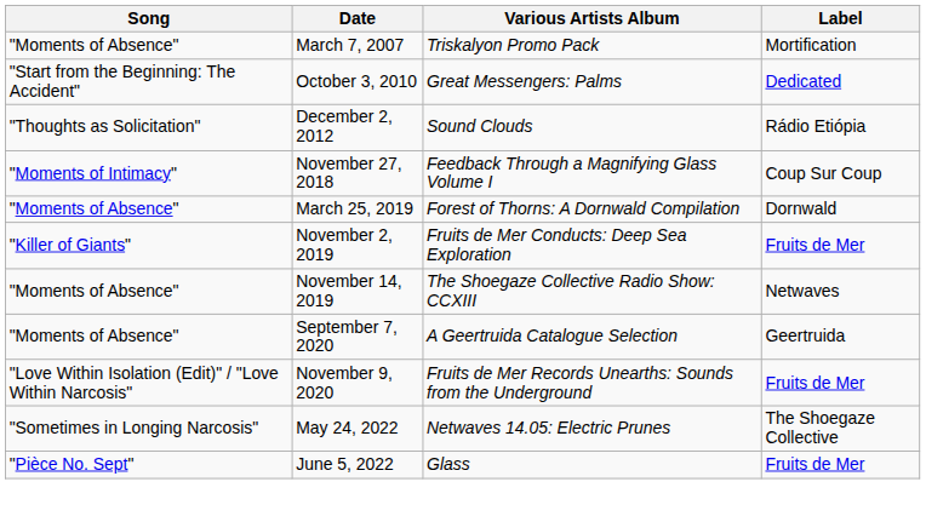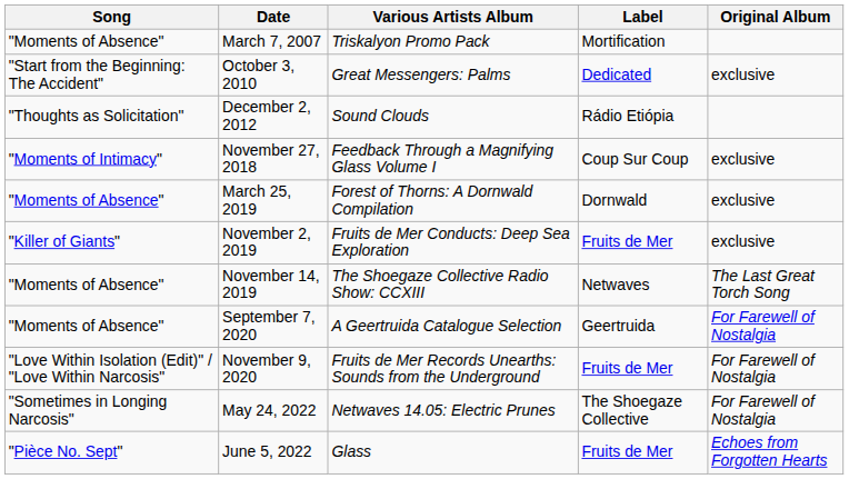 <table class="wikitable sortable plainrowheaders">
 <tr>
 <th scope="col">Song</th>
 <th scope="col">Date</th>
 <th scope="col">Various Artists Album</th>
 <th scope="col">Label</th>
+<th scope="col">Original Album</th>
 </tr>
 <tr>
 <td>"Moments of Absence"</td>
 <td>March 7, 2007</td>
 <td><em>Triskalyon Promo Pack</em></td>
 <td>Mortification</td>
+<td></td>
 </tr>
 <tr>
 <td>"Start from the Beginning: The Accident"</td>
 <td>October 3, 2010</td>
 <td><em>Great Messengers: Palms</em></td>
 <td><a href='#'>Dedicated</a></td>
+<td>exclusive</td>
 </tr>
 <tr>
 <td>"Thoughts as Solicitation"</td>
 <td>December 2, 2012</td>
 <td><em>Sound Clouds</em></td>
 <td>Rádio Etiópia</td>
+<td></td>
 </tr>
 <tr>
 <td>"<a href='#'>Moments of Intimacy</a>"</td>
 <td>November 27, 2018</td>
 <td><em>Feedback Through a Magnifying Glass Volume I</em></td>
 <td>Coup Sur Coup</td>
+<td>exclusive</td>
 </tr>
 <tr>
 <td>"<a href='#'>Moments of Absence</a>"</td>
 <td>March 25, 2019</td>
 <td><em>Forest of Thorns: A Dornwald Compilation</em></td>
 <td>Dornwald</td>
+<td>exclusive</td>
 </tr>
 <tr>
 <td>"<a href='#'>Killer of Giants</a>"</td>
 <td>November 2, 2019</td>
 <td><em>Fruits de Mer Conducts: Deep Sea Exploration</em></td>
 <td><a href='#'>Fruits de Mer</a></td>
+<td>exclusive</td>
 </tr>
 <tr>
 <td>"Moments of Absence"</td>
 <td>November 14, 2019</td>
 <td><em>The Shoegaze Collective Radio Show: CCXIII</em></td>
 <td>Netwaves</td>
+<td><em>The Last Great Torch Song</em></td>
 </tr>
 <tr>
 <td>"Moments of Absence"</td>
 <td>September 7, 2020</td>
 <td><em>A Geertruida Catalogue Selection</em></td>
 <td>Geertruida</td>
+<td><em><a href='#'>For Farewell of Nostalgia</a></em></td>
 </tr>
 <tr>
 <td>"Love Within Isolation (Edit)" / "Love Within Narcosis"</td>
 <td>November 9, 2020</td>
 <td><em>Fruits de Mer Records Unearths: Sounds from the Underground</em></td>
 <td><a href='#'>Fruits de Mer</a></td>
+<td><em>For Farewell of Nostalgia</em></td>
 </tr>
 <tr>
 <td>"Sometimes in Longing Narcosis"</td>
 <td>May 24, 2022</td>
 <td><em>Netwaves 14.05: Electric Prunes</em></td>
 <td>The Shoegaze Collective</td>
+<td><em>For Farewell of Nostalgia</em></td>
 </tr>
 <tr>
 <td>"<a href='#'>Pièce No. Sept</a>"</td>
 <td>June 5, 2022</td>
 <td><em>Glass</em></td>
 <td><a href='#'>Fruits de Mer</a></td>
+<td><em><a href='#'>Echoes from Forgotten Hearts</a></em></td>
 </tr>
 </table>
